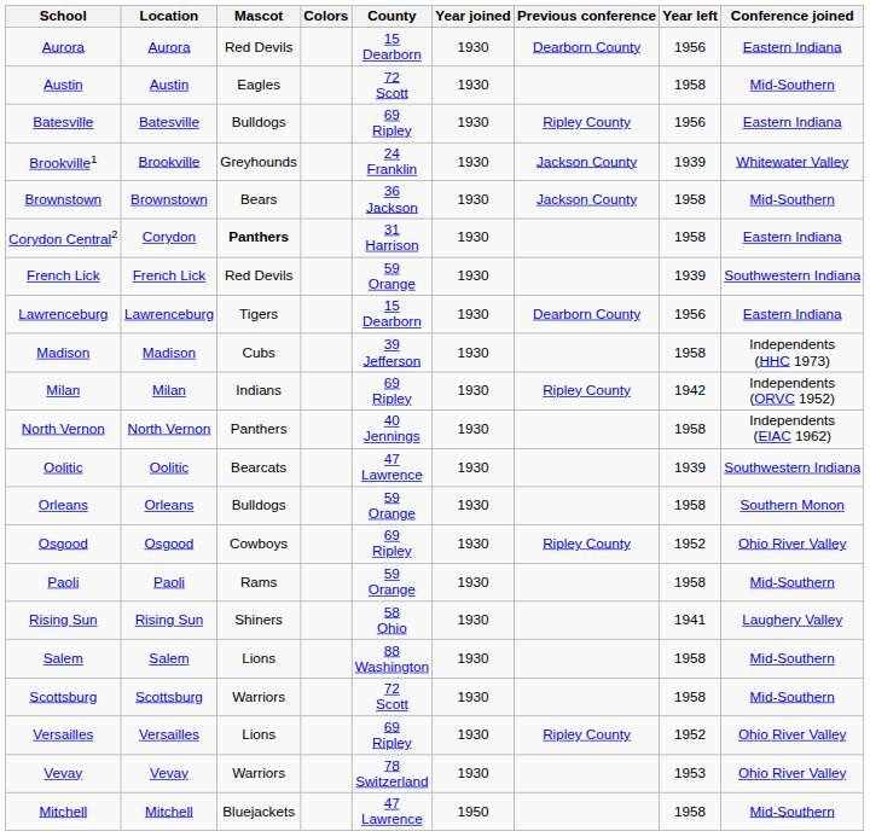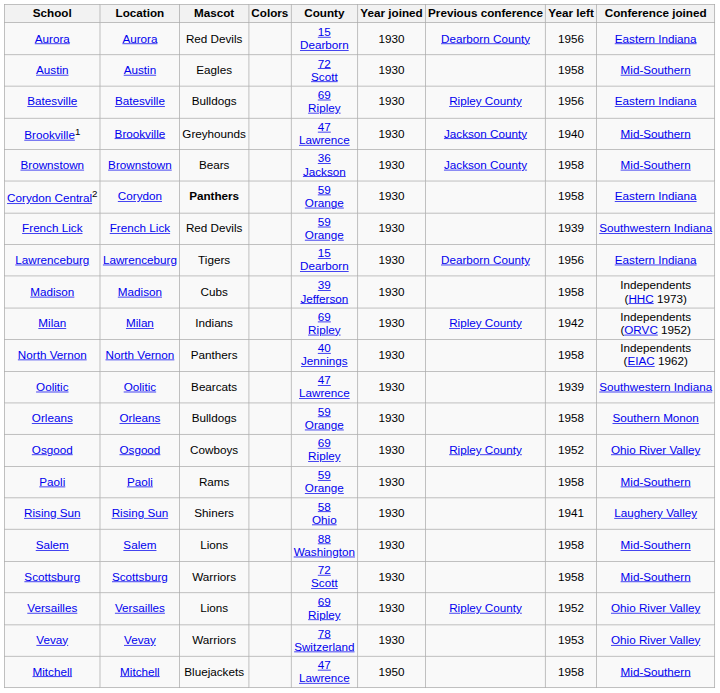 <table class="wikitable" style="text-align:center;">
 <tr>
 <th>School</th>
 <th>Location</th>
 <th>Mascot</th>
 <th>Colors</th>
 <th>County</th>
 <th>Year joined</th>
 <th>Previous conference</th>
 <th>Year left</th>
 <th>Conference joined</th>
 </tr>
 <tr>
 <td><a href='#'>Aurora</a></td>
 <td><a href='#'>Aurora</a></td>
 <td>Red Devils</td>
 <td> </td>
 <td><a href='#'>15 <br> Dearborn</a></td>
 <td>1930</td>
 <td><a href='#'>Dearborn County</a></td>
 <td>1956</td>
 <td><a href='#'>Eastern Indiana</a></td>
 </tr>
 <tr>
 <td><a href='#'>Austin</a></td>
 <td><a href='#'>Austin</a></td>
 <td>Eagles</td>
 <td> </td>
 <td><a href='#'>72 <br> Scott</a></td>
 <td>1930</td>
 <td></td>
 <td>1958</td>
 <td><a href='#'>Mid-Southern</a></td>
 </tr>
 <tr>
 <td><a href='#'>Batesville</a></td>
 <td><a href='#'>Batesville</a></td>
 <td>Bulldogs</td>
 <td> </td>
 <td><a href='#'>69 <br> Ripley</a></td>
 <td>1930</td>
 <td><a href='#'>Ripley County</a></td>
 <td>1956</td>
 <td><a href='#'>Eastern Indiana</a></td>
 </tr>
 <tr>
 <td><a href='#'>Brookville</a><sup>1</sup></td>
 <td><a href='#'>Brookville</a></td>
 <td>Greyhounds</td>
 <td>  </td>
-<td><a href='#'>24 <br> Franklin</a></td>
+<td><a href='#'>47 <br> Lawrence</a></td>
 <td>1930</td>
 <td><a href='#'>Jackson County</a></td>
-<td>1939</td>
-<td><a href='#'>Whitewater Valley</a></td>
+<td>1940</td>
+<td><a href='#'>Mid-Southern</a></td>
 </tr>
 <tr>
 <td><a href='#'>Brownstown</a></td>
 <td><a href='#'>Brownstown</a></td>
 <td>Bears</td>
 <td>  </td>
 <td><a href='#'>36 <br> Jackson</a></td>
 <td>1930</td>
 <td><a href='#'>Jackson County</a></td>
 <td>1958</td>
 <td><a href='#'>Mid-Southern</a></td>
 </tr>
 <tr>
 <td><a href='#'>Corydon Central</a><sup>2</sup></td>
 <td><a href='#'>Corydon</a></td>
 <td><strong>Panthers</strong></td>
 <td>  </td>
-<td><a href='#'>31 <br> Harrison</a></td>
+<td><a href='#'>59 <br> Orange</a></td>
 <td>1930</td>
 <td></td>
 <td>1958</td>
 <td><a href='#'>Eastern Indiana</a></td>
 </tr>
 <tr>
 <td><a href='#'>French Lick</a></td>
 <td><a href='#'>French Lick</a></td>
 <td>Red Devils</td>
 <td> </td>
 <td><a href='#'>59 <br> Orange</a></td>
 <td>1930</td>
 <td></td>
 <td>1939</td>
 <td><a href='#'>Southwestern Indiana</a></td>
 </tr>
 <tr>
 <td><a href='#'>Lawrenceburg</a></td>
 <td><a href='#'>Lawrenceburg</a></td>
 <td>Tigers</td>
 <td>  </td>
 <td><a href='#'>15 <br> Dearborn</a></td>
 <td>1930</td>
 <td><a href='#'>Dearborn County</a></td>
 <td>1956</td>
 <td><a href='#'>Eastern Indiana</a></td>
 </tr>
 <tr>
 <td><a href='#'>Madison</a></td>
 <td><a href='#'>Madison</a></td>
 <td>Cubs</td>
 <td> </td>
 <td><a href='#'>39 <br> Jefferson</a></td>
 <td>1930</td>
 <td></td>
 <td>1958</td>
 <td>Independents<br>(<a href='#'>HHC</a> 1973)</td>
 </tr>
 <tr>
 <td><a href='#'>Milan</a></td>
 <td><a href='#'>Milan</a></td>
 <td>Indians</td>
 <td>  </td>
 <td><a href='#'>69 <br> Ripley</a></td>
 <td>1930</td>
 <td><a href='#'>Ripley County</a></td>
 <td>1942</td>
 <td>Independents<br>(<a href='#'>ORVC</a> 1952)</td>
 </tr>
 <tr>
 <td><a href='#'>North Vernon</a></td>
 <td><a href='#'>North Vernon</a></td>
 <td>Panthers</td>
 <td> </td>
 <td><a href='#'>40 <br> Jennings</a></td>
 <td>1930</td>
 <td></td>
 <td>1958</td>
 <td>Independents<br>(<a href='#'>EIAC</a> 1962)</td>
 </tr>
 <tr>
 <td><a href='#'>Oolitic</a></td>
 <td><a href='#'>Oolitic</a></td>
 <td>Bearcats</td>
 <td> </td>
 <td><a href='#'>47 <br> Lawrence</a></td>
 <td>1930</td>
 <td></td>
 <td>1939</td>
 <td><a href='#'>Southwestern Indiana</a></td>
 </tr>
 <tr>
 <td><a href='#'>Orleans</a></td>
 <td><a href='#'>Orleans</a></td>
 <td>Bulldogs</td>
 <td>  </td>
 <td><a href='#'>59 <br> Orange</a></td>
 <td>1930</td>
 <td></td>
 <td>1958</td>
 <td><a href='#'>Southern Monon</a></td>
 </tr>
 <tr>
 <td><a href='#'>Osgood</a></td>
 <td><a href='#'>Osgood</a></td>
 <td>Cowboys</td>
 <td> </td>
 <td><a href='#'>69 <br> Ripley</a></td>
 <td>1930</td>
 <td><a href='#'>Ripley County</a></td>
 <td>1952</td>
 <td><a href='#'>Ohio River Valley</a></td>
 </tr>
 <tr>
 <td><a href='#'>Paoli</a></td>
 <td><a href='#'>Paoli</a></td>
 <td>Rams</td>
 <td>  </td>
 <td><a href='#'>59 <br> Orange</a></td>
 <td>1930</td>
 <td></td>
 <td>1958</td>
 <td><a href='#'>Mid-Southern</a></td>
 </tr>
 <tr>
 <td><a href='#'>Rising Sun</a></td>
 <td><a href='#'>Rising Sun</a></td>
 <td>Shiners</td>
 <td>  </td>
 <td><a href='#'>58 <br> Ohio</a></td>
 <td>1930</td>
 <td></td>
 <td>1941</td>
 <td><a href='#'>Laughery Valley</a></td>
 </tr>
 <tr>
 <td><a href='#'>Salem</a></td>
 <td><a href='#'>Salem</a></td>
 <td>Lions</td>
 <td>  </td>
 <td><a href='#'>88 <br> Washington</a></td>
 <td>1930</td>
 <td></td>
 <td>1958</td>
 <td><a href='#'>Mid-Southern</a></td>
 </tr>
 <tr>
 <td><a href='#'>Scottsburg</a></td>
 <td><a href='#'>Scottsburg</a></td>
 <td>Warriors</td>
 <td>  </td>
 <td><a href='#'>72 <br> Scott</a></td>
 <td>1930</td>
 <td></td>
 <td>1958</td>
 <td><a href='#'>Mid-Southern</a></td>
 </tr>
 <tr>
 <td><a href='#'>Versailles</a></td>
 <td><a href='#'>Versailles</a></td>
 <td>Lions</td>
 <td> </td>
 <td><a href='#'>69 <br> Ripley</a></td>
 <td>1930</td>
 <td><a href='#'>Ripley County</a></td>
 <td>1952</td>
 <td><a href='#'>Ohio River Valley</a></td>
 </tr>
 <tr>
 <td><a href='#'>Vevay</a></td>
 <td><a href='#'>Vevay</a></td>
 <td>Warriors</td>
 <td>  </td>
 <td><a href='#'>78 <br> Switzerland</a></td>
 <td>1930</td>
 <td></td>
 <td>1953</td>
 <td><a href='#'>Ohio River Valley</a></td>
 </tr>
 <tr>
 <td><a href='#'>Mitchell</a></td>
 <td><a href='#'>Mitchell</a></td>
 <td>Bluejackets</td>
 <td>  </td>
 <td><a href='#'>47 <br> Lawrence</a></td>
 <td>1950</td>
 <td></td>
 <td>1958</td>
 <td><a href='#'>Mid-Southern</a></td>
 </tr>
 </table>
